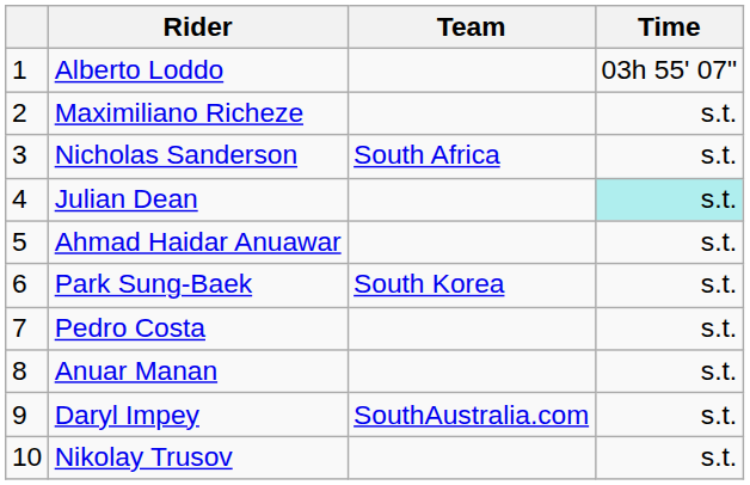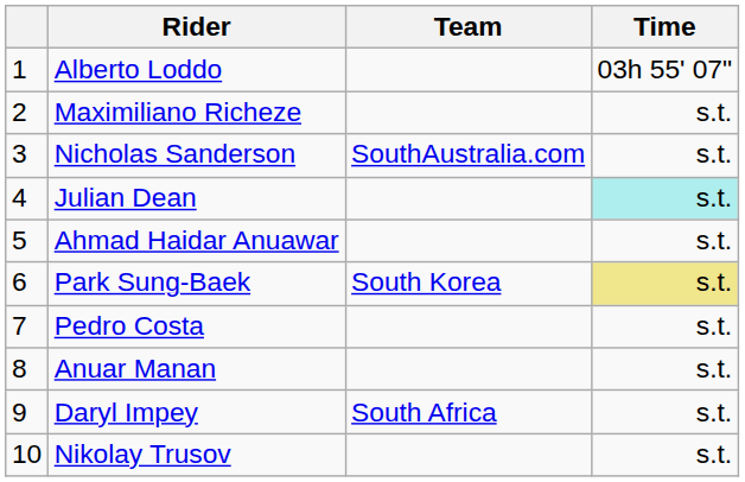 <table class=wikitable>
 <tr>
 <th></th>
 <th>Rider</th>
 <th>Team</th>
 <th>Time</th>
 </tr>
 <tr>
 <td>1</td>
 <td> <a href='#'>Alberto Loddo</a> </td>
 <td></td>
 <td align=right>03h 55' 07"</td>
 </tr>
 <tr>
 <td>2</td>
 <td> <a href='#'>Maximiliano Richeze</a></td>
 <td></td>
 <td align=right>s.t.</td>
 </tr>
 <tr>
 <td>3</td>
 <td> <a href='#'>Nicholas Sanderson</a></td>
-<td><a href='#'>South Africa</a></td>
+<td><a href='#'>SouthAustralia.com</a></td>
 <td align=right>s.t.</td>
 </tr>
 <tr>
 <td>4</td>
 <td> <a href='#'>Julian Dean</a></td>
 <td></td>
 <td align=right style="background: paleturquoise;">s.t.</td>
 </tr>
 <tr>
 <td>5</td>
 <td> <a href='#'>Ahmad Haidar Anuawar</a></td>
 <td></td>
 <td align=right>s.t.</td>
 </tr>
 <tr>
 <td>6</td>
 <td> <a href='#'>Park Sung-Baek</a></td>
 <td><a href='#'>South Korea</a></td>
-<td align=right>s.t.</td>
+<td align=right style="background: khaki;">s.t.</td>
 </tr>
 <tr>
 <td>7</td>
 <td> <a href='#'>Pedro Costa</a></td>
 <td></td>
 <td align=right>s.t.</td>
 </tr>
 <tr>
 <td>8</td>
 <td> <a href='#'>Anuar Manan</a></td>
 <td></td>
 <td align=right>s.t.</td>
 </tr>
 <tr>
 <td>9</td>
 <td> <a href='#'>Daryl Impey</a></td>
-<td><a href='#'>SouthAustralia.com</a></td>
+<td><a href='#'>South Africa</a></td>
 <td align=right>s.t.</td>
 </tr>
 <tr>
 <td>10</td>
 <td> <a href='#'>Nikolay Trusov</a></td>
 <td></td>
 <td align=right>s.t.</td>
 </tr>
 </table>
